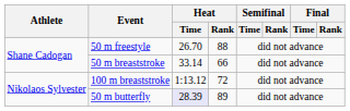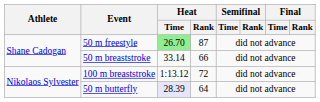 <table class=wikitable style="font-size:90%">
 <tr>
 <th rowspan="2">Athlete</th>
 <th rowspan="2">Event</th>
 <th colspan="2">Heat</th>
 <th colspan="2">Semifinal</th>
 <th colspan="2">Final</th>
 </tr>
 <tr style="font-size:95%">
 <th>Time</th>
 <th>Rank</th>
 <th>Time</th>
 <th>Rank</th>
 <th>Time</th>
 <th>Rank</th>
 </tr>
 <tr align=center>
 <td align=left rowspan=2><a href='#'>Shane Cadogan</a></td>
 <td align=left><a href='#'>50 m freestyle</a></td>
-<td>26.70</td>
-<td>88</td>
+<td style="background: lightgreen;">26.70</td>
+<td>87</td>
 <td colspan=4>did not advance</td>
 </tr>
 <tr align=center>
 <td align=left><a href='#'>50 m breaststroke</a></td>
 <td>33.14</td>
 <td>66</td>
 <td colspan=4>did not advance</td>
 </tr>
 <tr align=center>
 <td align=left rowspan=2><a href='#'>Nikolaos Sylvester</a></td>
 <td align=left><a href='#'>100 m breaststroke</a></td>
 <td>1:13.12</td>
 <td>72</td>
 <td colspan=4>did not advance</td>
 </tr>
 <tr align=center>
 <td align=left><a href='#'>50 m butterfly</a></td>
 <td style="background: lavender;">28.39</td>
-<td>89</td>
+<td>64</td>
 <td colspan=4>did not advance</td>
 </tr>
 </table>
